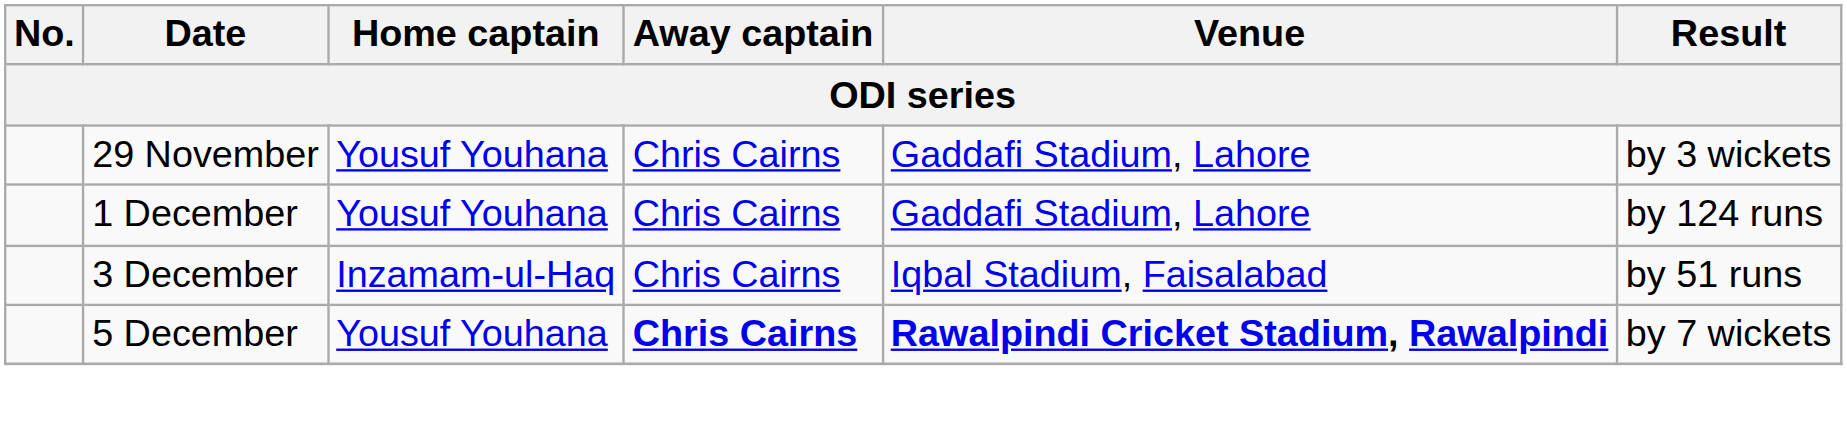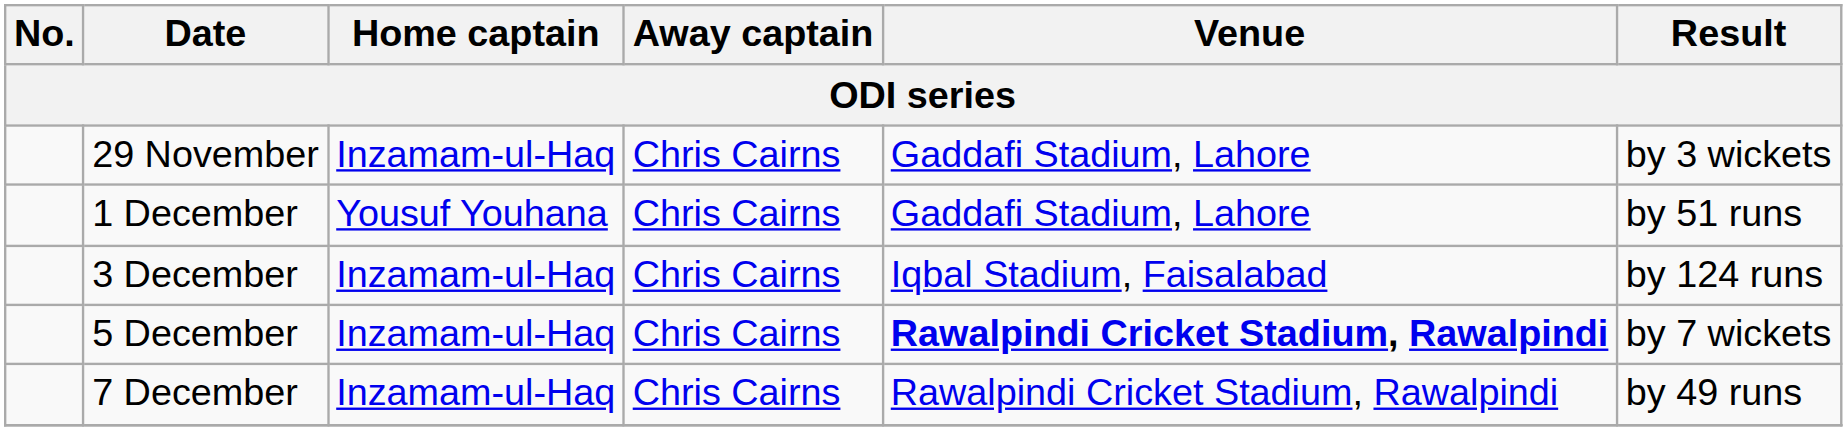 <table class="wikitable">
 <tr>
 <th>No.</th>
 <th>Date</th>
 <th>Home captain</th>
 <th>Away captain</th>
 <th>Venue</th>
 <th>Result</th>
 </tr>
 <tr>
 <th colspan="6">ODI series</th>
 </tr>
 <tr>
 <td></td>
 <td>29 November</td>
-<td><a href='#'>Yousuf Youhana</a></td>
+<td><a href='#'>Inzamam-ul-Haq</a></td>
 <td><a href='#'>Chris Cairns</a></td>
 <td><a href='#'>Gaddafi Stadium</a>, <a href='#'>Lahore</a></td>
 <td> by 3 wickets</td>
 </tr>
 <tr>
 <td></td>
 <td>1 December</td>
 <td><a href='#'>Yousuf Youhana</a></td>
 <td><a href='#'>Chris Cairns</a></td>
 <td><a href='#'>Gaddafi Stadium</a>, <a href='#'>Lahore</a></td>
-<td> by 124 runs</td>
+<td> by 51 runs</td>
 </tr>
 <tr>
 <td></td>
 <td>3 December</td>
 <td><a href='#'>Inzamam-ul-Haq</a></td>
 <td><a href='#'>Chris Cairns</a></td>
 <td><a href='#'>Iqbal Stadium</a>, <a href='#'>Faisalabad</a></td>
-<td> by 51 runs</td>
+<td> by 124 runs</td>
 </tr>
 <tr>
 <td></td>
 <td>5 December</td>
-<td><a href='#'>Yousuf Youhana</a></td>
-<td><strong><a href='#'>Chris Cairns</a></strong></td>
+<td><a href='#'>Inzamam-ul-Haq</a></td>
+<td><a href='#'>Chris Cairns</a></td>
 <td><strong><a href='#'>Rawalpindi Cricket Stadium</a>, <a href='#'>Rawalpindi</a></strong></td>
 <td> by 7 wickets</td>
 </tr>
 <tr>
+<td></td>
+<td>7 December</td>
+<td><a href='#'>Inzamam-ul-Haq</a></td>
+<td><a href='#'>Chris Cairns</a></td>
+<td><a href='#'>Rawalpindi Cricket Stadium</a>, <a href='#'>Rawalpindi</a></td>
+<td> by 49 runs</td>
+</tr>
+<tr>
 </tr>
 </table>
